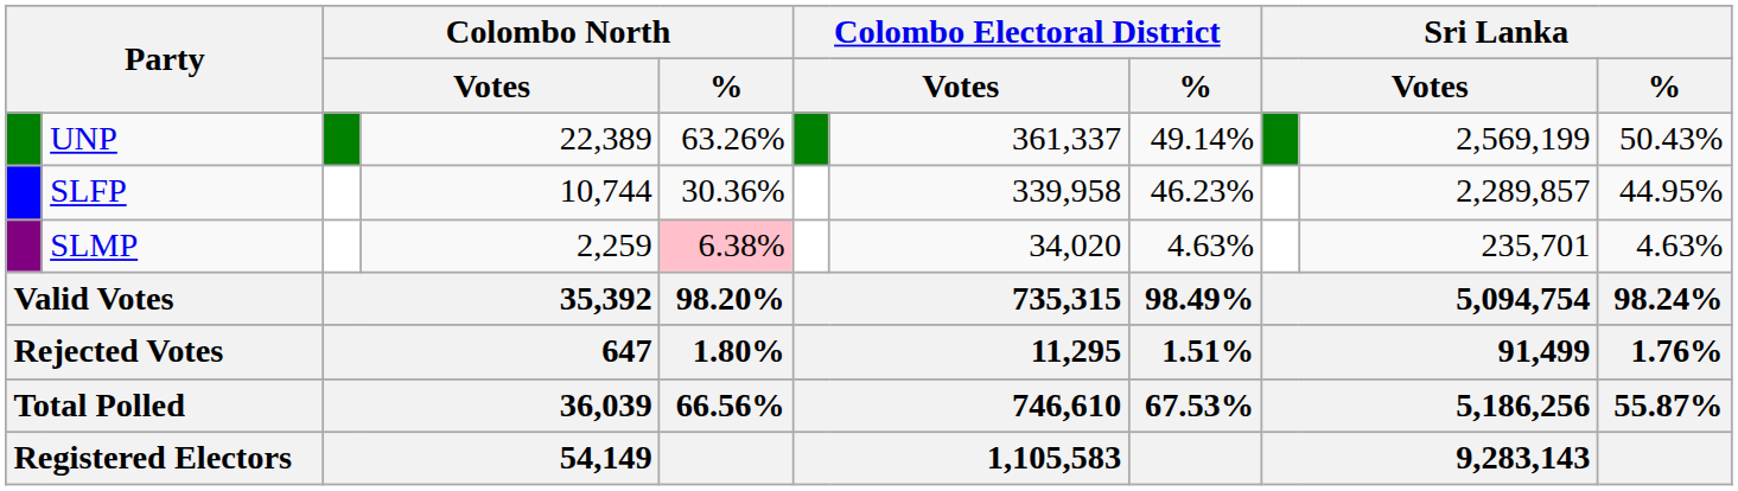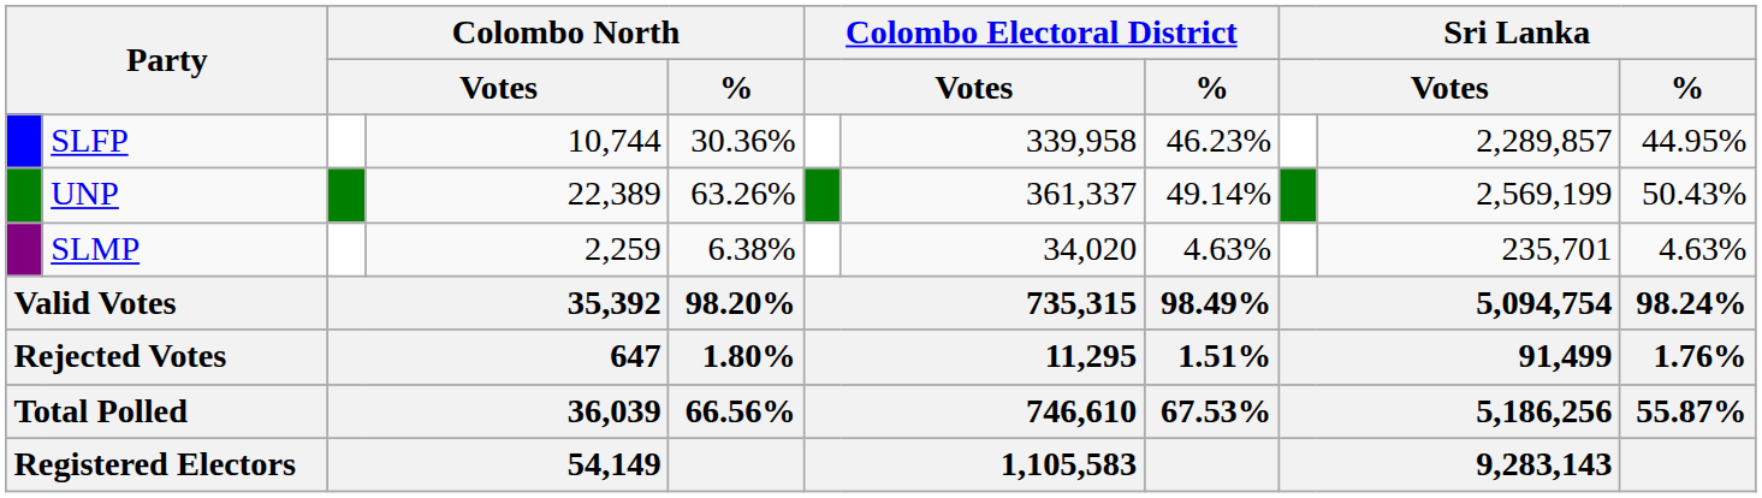 <table class="wikitable">
 <tr>
 <th colspan="2" width="144px"rowspan="2">Party</th>
 <th colspan="3" width="216px">Colombo North</th>
 <th colspan="3" width="216px"><a href='#'>Colombo Electoral District</a></th>
 <th colspan="3" width="216px">Sri Lanka</th>
 </tr>
 <tr>
 <th colspan="2" width="144px">Votes</th>
 <th>%</th>
 <th colspan="2" width="144px">Votes</th>
 <th>%</th>
 <th colspan="2" width="144px">Votes</th>
 <th>%</th>
 </tr>
 <tr>
+<td style="background-color:blue;" width="10px"></td>
+<td style="text-align:left;"><a href='#'>SLFP</a></td>
+<td style="background-color:white;" width="10px"></td>
+<td style="text-align:right;">10,744</td>
+<td style="text-align:right;">30.36%</td>
+<td style="background-color:white;" width="10px"></td>
+<td style="text-align:right;">339,958</td>
+<td style="text-align:right;">46.23%</td>
+<td style="background-color:white;" width="10px"></td>
+<td style="text-align:right;">2,289,857</td>
+<td style="text-align:right;">44.95%</td>
+</tr>
+<tr>
 <td style="background-color:green;" width="10px"></td>
 <td style="text-align:left;"><a href='#'>UNP</a></td>
 <td style="background-color:green;" width="10px"></td>
 <td style="text-align:right;">22,389</td>
 <td style="text-align:right;">63.26%</td>
 <td style="background-color:green;" width="10px"></td>
 <td style="text-align:right;">361,337</td>
 <td style="text-align:right;">49.14%</td>
 <td style="background-color:green;" width="10px"></td>
 <td style="text-align:right;">2,569,199</td>
 <td style="text-align:right;">50.43%</td>
 </tr>
 <tr>
-<td style="background-color:blue;" width="10px"></td>
-<td style="text-align:left;"><a href='#'>SLFP</a></td>
-<td style="background-color:white;" width="10px"></td>
-<td style="text-align:right;">10,744</td>
-<td style="text-align:right;">30.36%</td>
-<td style="background-color:white;" width="10px"></td>
-<td style="text-align:right;">339,958</td>
-<td style="text-align:right;">46.23%</td>
-<td style="background-color:white;" width="10px"></td>
-<td style="text-align:right;">2,289,857</td>
-<td style="text-align:right;">44.95%</td>
-</tr>
-<tr>
 <td style="background-color:purple;" width="10px"></td>
 <td style="text-align:left;"><a href='#'>SLMP</a></td>
 <td style="background-color:white;" width="10px"></td>
 <td style="text-align:right;">2,259</td>
-<td style="background: pink; text-align:right;">6.38%</td>
+<td style="text-align:right;">6.38%</td>
 <td style="background-color:white;" width="10px"></td>
 <td style="text-align:right;">34,020</td>
 <td style="text-align:right;">4.63%</td>
 <td style="background-color:white;" width="10px"></td>
 <td style="text-align:right;">235,701</td>
 <td style="text-align:right;">4.63%</td>
 </tr>
 <tr>
 <th colspan="2" width="144px"style="text-align:left;">Valid Votes</th>
 <th style="text-align:right;"colspan="2" width="144px">35,392</th>
 <th style="text-align:right;">98.20%</th>
 <th style="text-align:right;"colspan="2" width="144px">735,315</th>
 <th style="text-align:right;">98.49%</th>
 <th style="text-align:right;"colspan="2" width="144px">5,094,754</th>
 <th style="text-align:right;">98.24%</th>
 </tr>
 <tr>
 <th colspan="2" width="144px"style="text-align:left;">Rejected Votes</th>
 <th style="text-align:right;"colspan="2" width="144px">647</th>
 <th style="text-align:right;">1.80%</th>
 <th style="text-align:right;"colspan="2" width="144px">11,295</th>
 <th style="text-align:right;">1.51%</th>
 <th style="text-align:right;"colspan="2" width="144px">91,499</th>
 <th style="text-align:right;">1.76%</th>
 </tr>
 <tr>
 <th colspan="2" width="144px"style="text-align:left;">Total Polled</th>
 <th style="text-align:right;"colspan="2" width="144px">36,039</th>
 <th style="text-align:right;">66.56%</th>
 <th style="text-align:right;"colspan="2" width="144px">746,610</th>
 <th style="text-align:right;">67.53%</th>
 <th style="text-align:right;"colspan="2" width="144px">5,186,256</th>
 <th style="text-align:right;">55.87%</th>
 </tr>
 <tr>
 <th colspan="2" width="144px"style="text-align:left;">Registered Electors</th>
 <th style="text-align:right;"colspan="2" width="144px">54,149</th>
 <th></th>
 <th style="text-align:right;"colspan="2" width="144px">1,105,583</th>
 <th></th>
 <th style="text-align:right;"colspan="2" width="144px">9,283,143</th>
 <th></th>
 </tr>
 </table>
